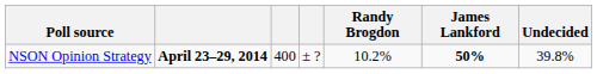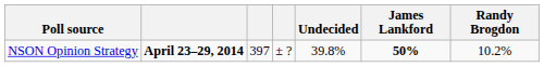 <table class="wikitable" style="text-align:center">
 <tr valign= bottom>
 <th>Poll source</th>
 <th></th>
 <th></th>
 <th></th>
+<th>Undecided</th>
+<th style="width:100px;">James<br>Lankford</th>
 <th style="width:100px;">Randy<br>Brogdon</th>
-<th style="width:100px;">James<br>Lankford</th>
-<th>Undecided</th>
 </tr>
 <tr>
 <td align=left><a href='#'>NSON Opinion Strategy</a></td>
 <td><strong>April 23–29, 2014</strong></td>
-<td>400</td>
+<td>397</td>
 <td>± ?</td>
+<td>39.8%</td>
+<td><strong>50%</strong></td>
 <td>10.2%</td>
-<td><strong>50%</strong></td>
-<td>39.8%</td>
 </tr>
 </table>
